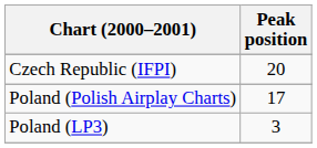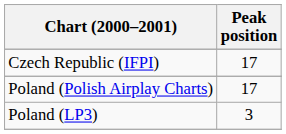 <table class="wikitable sortable plainrowheaders">
 <tr>
 <th scope="col">Chart (2000–2001)</th>
 <th scope="col">Peak<br>position</th>
 </tr>
 <tr>
 </tr>
 <tr>
 <td>Czech Republic (<a href='#'>IFPI</a>)</td>
-<td align="center">20</td>
+<td align="center">17</td>
 </tr>
 <tr>
 </tr>
 <tr>
 </tr>
 <tr>
 </tr>
 <tr>
 <td>Poland (<a href='#'>Polish Airplay Charts</a>)</td>
 <td align="center">17</td>
 </tr>
 <tr>
 <td>Poland (<a href='#'>LP3</a>)</td>
 <td align="center">3</td>
 </tr>
 <tr>
 </tr>
 </table>
